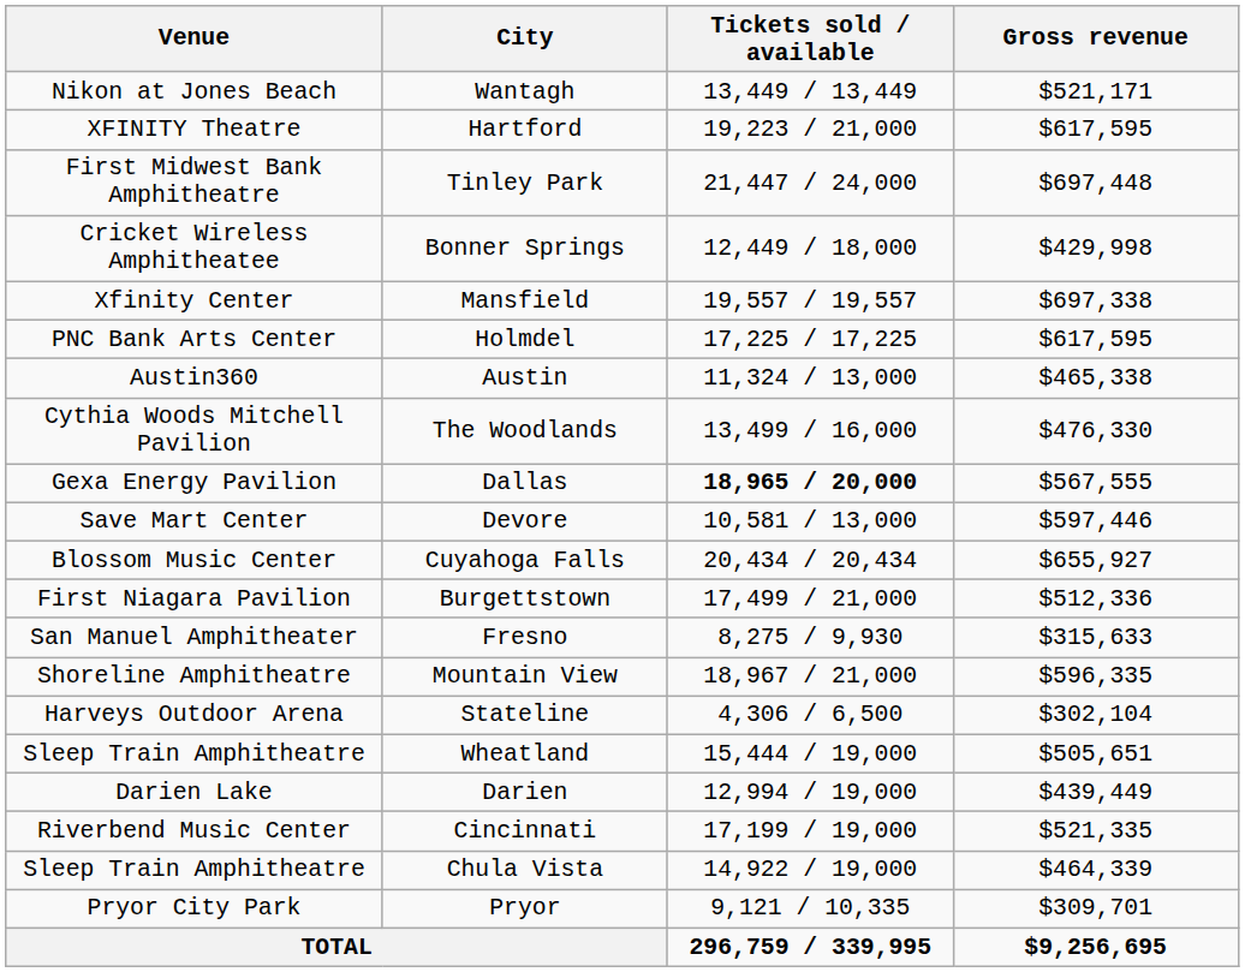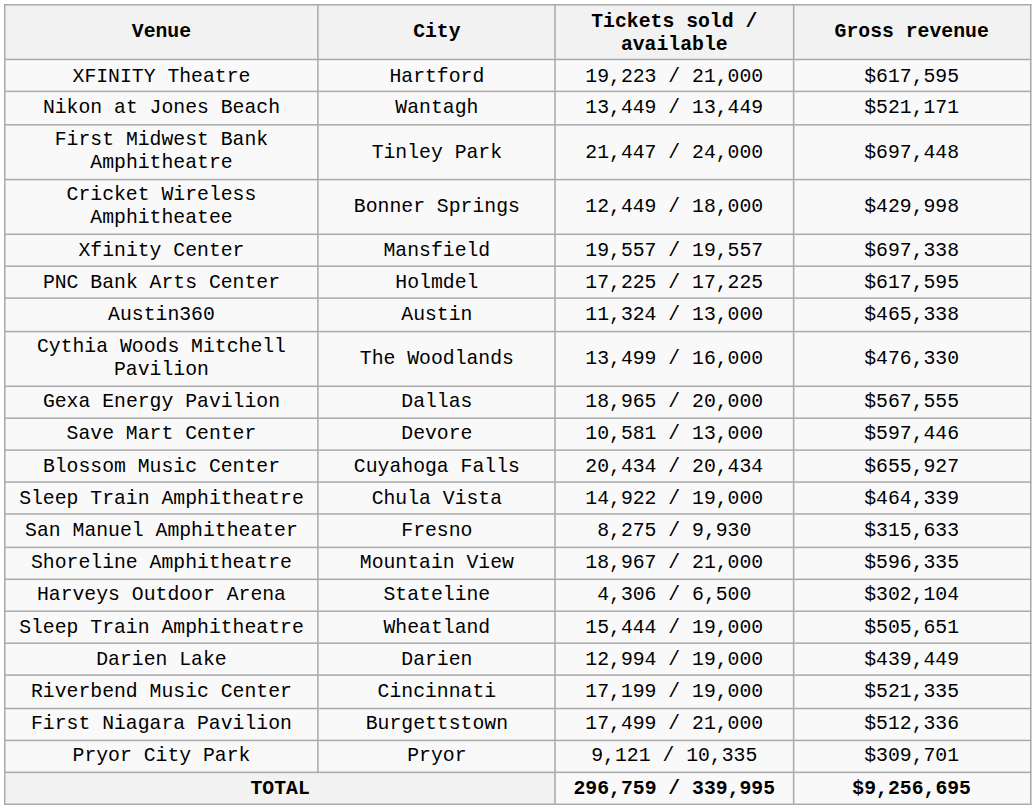 <table class="wikitable" style="text-align:center;">
 <tr>
 <th width="200">Venue</th>
 <th width="150">City</th>
 <th width="150">Tickets sold / available</th>
 <th width="150">Gross revenue</th>
 </tr>
 <tr>
+<td>XFINITY Theatre</td>
+<td>Hartford</td>
+<td>19,223 / 21,000</td>
+<td>$617,595</td>
+</tr>
+<tr>
 <td>Nikon at Jones Beach</td>
 <td>Wantagh</td>
 <td>13,449 / 13,449</td>
 <td>$521,171</td>
-</tr>
-<tr>
-<td>XFINITY Theatre</td>
-<td>Hartford</td>
-<td>19,223 / 21,000</td>
-<td>$617,595</td>
 </tr>
 <tr>
 <td>First Midwest Bank Amphitheatre</td>
 <td>Tinley Park</td>
 <td>21,447 / 24,000</td>
 <td>$697,448</td>
 </tr>
 <tr>
 <td>Cricket Wireless Amphitheatee</td>
 <td>Bonner Springs</td>
 <td>12,449 / 18,000</td>
 <td>$429,998</td>
 </tr>
 <tr>
 <td>Xfinity Center</td>
 <td>Mansfield</td>
 <td>19,557 / 19,557</td>
 <td>$697,338</td>
 </tr>
 <tr>
 <td>PNC Bank Arts Center</td>
 <td>Holmdel</td>
 <td>17,225 / 17,225</td>
 <td>$617,595</td>
 </tr>
 <tr>
 <td>Austin360</td>
 <td>Austin</td>
 <td>11,324 / 13,000</td>
 <td>$465,338</td>
 </tr>
 <tr>
 <td>Cythia Woods Mitchell Pavilion</td>
 <td>The Woodlands</td>
 <td>13,499 / 16,000</td>
 <td>$476,330</td>
 </tr>
 <tr>
 <td>Gexa Energy Pavilion</td>
 <td>Dallas</td>
-<td><strong>18,965 / 20,000</strong></td>
+<td>18,965 / 20,000</td>
 <td>$567,555</td>
 </tr>
 <tr>
 <td>Save Mart Center</td>
 <td>Devore</td>
 <td>10,581 / 13,000</td>
 <td>$597,446</td>
 </tr>
 <tr>
 <td>Blossom Music Center</td>
 <td>Cuyahoga Falls</td>
 <td>20,434 / 20,434</td>
 <td>$655,927</td>
 </tr>
 <tr>
-<td>First Niagara Pavilion</td>
-<td>Burgettstown</td>
-<td>17,499 / 21,000</td>
-<td>$512,336</td>
+<td>Sleep Train Amphitheatre</td>
+<td>Chula Vista</td>
+<td>14,922 / 19,000</td>
+<td>$464,339</td>
 </tr>
 <tr>
 <td>San Manuel Amphitheater</td>
 <td>Fresno</td>
 <td>8,275 / 9,930</td>
 <td>$315,633</td>
 </tr>
 <tr>
 <td>Shoreline Amphitheatre</td>
 <td>Mountain View</td>
 <td>18,967 / 21,000</td>
 <td>$596,335</td>
 </tr>
 <tr>
 <td>Harveys Outdoor Arena</td>
 <td>Stateline</td>
 <td>4,306 / 6,500</td>
 <td>$302,104</td>
 </tr>
 <tr>
 <td>Sleep Train Amphitheatre</td>
 <td>Wheatland</td>
 <td>15,444 / 19,000</td>
 <td>$505,651</td>
 </tr>
 <tr>
 <td>Darien Lake</td>
 <td>Darien</td>
 <td>12,994 / 19,000</td>
 <td>$439,449</td>
 </tr>
 <tr>
 <td>Riverbend Music Center</td>
 <td>Cincinnati</td>
 <td>17,199 / 19,000</td>
 <td>$521,335</td>
 </tr>
 <tr>
-<td>Sleep Train Amphitheatre</td>
-<td>Chula Vista</td>
-<td>14,922 / 19,000</td>
-<td>$464,339</td>
+<td>First Niagara Pavilion</td>
+<td>Burgettstown</td>
+<td>17,499 / 21,000</td>
+<td>$512,336</td>
 </tr>
 <tr>
 <td>Pryor City Park</td>
 <td>Pryor</td>
 <td>9,121 / 10,335</td>
 <td>$309,701</td>
 </tr>
 <tr>
 <th Colspan="2">TOTAL</th>
 <td><strong>296,759 / 339,995</strong></td>
 <td><strong>$9,256,695</strong></td>
 </tr>
 </table>
